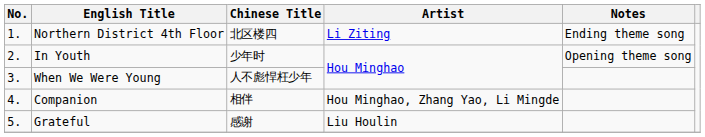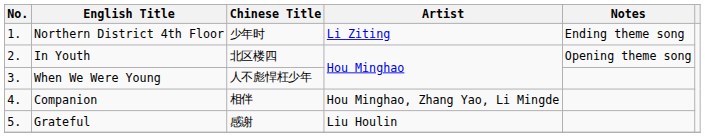 <table class="wikitable">
 <tr>
 <th>No.</th>
 <th>English Title</th>
 <th>Chinese Title</th>
 <th>Artist</th>
 <th>Notes</th>
 <th></th>
 </tr>
 <tr>
 <td>1.</td>
 <td>Northern District 4th Floor</td>
-<td>北区楼四</td>
+<td>少年时</td>
 <td><a href='#'>Li Ziting</a></td>
 <td>Ending theme song</td>
 <td style="text-align:center" rowspan="5"></td>
 </tr>
 <tr>
 <td>2.</td>
 <td>In Youth</td>
-<td>少年时</td>
+<td>北区楼四</td>
 <td rowspan="2"><a href='#'>Hou Minghao</a></td>
 <td>Opening theme song</td>
 </tr>
 <tr>
 <td>3.</td>
 <td>When We Were Young</td>
 <td>人不彪悍枉少年</td>
 <td></td>
 </tr>
 <tr>
 <td>4.</td>
 <td>Companion</td>
 <td>相伴</td>
 <td>Hou Minghao, Zhang Yao, Li Mingde</td>
 <td></td>
 </tr>
 <tr>
 <td>5.</td>
 <td>Grateful</td>
 <td>感谢</td>
 <td>Liu Houlin</td>
 <td></td>
 </tr>
 <tr>
 </tr>
 </table>
